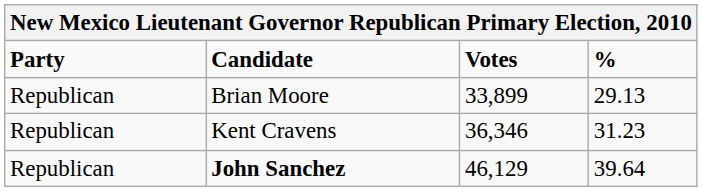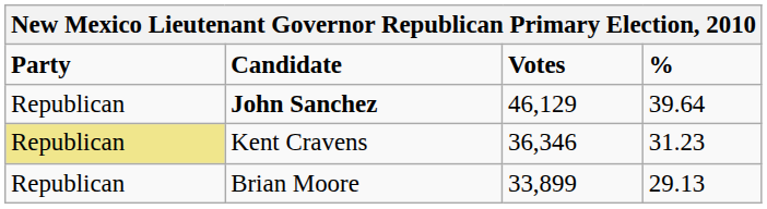 <table class="wikitable">
 <tr>
 <th colspan="4">New Mexico Lieutenant Governor Republican Primary Election, 2010</th>
 </tr>
 <tr>
 <td><strong>Party</strong></td>
 <td><strong>Candidate</strong></td>
 <td><strong>Votes</strong></td>
 <td><strong>%</strong></td>
 </tr>
 <tr>
 <td>Republican</td>
-<td>Brian Moore</td>
-<td>33,899</td>
-<td>29.13</td>
+<td><strong>John Sanchez</strong></td>
+<td>46,129</td>
+<td>39.64</td>
 </tr>
 <tr>
-<td>Republican</td>
+<td style="background: khaki;">Republican</td>
 <td>Kent Cravens</td>
 <td>36,346</td>
 <td>31.23</td>
 </tr>
 <tr>
 <td>Republican</td>
-<td><strong>John Sanchez</strong></td>
-<td>46,129</td>
-<td>39.64</td>
+<td>Brian Moore</td>
+<td>33,899</td>
+<td>29.13</td>
 </tr>
 </table>
